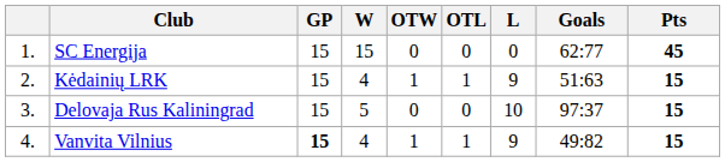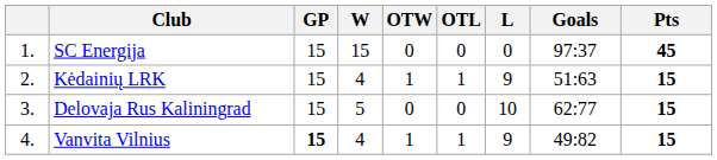 <table class="wikitable">
 <tr>
 <th width="30"></th>
 <th width="200">Club</th>
 <th width="30">GP</th>
 <th width="30">W</th>
 <th width="30">OTW</th>
 <th width="30">OTL</th>
 <th width="30">L</th>
 <th width="70">Goals</th>
 <th width="70">Pts</th>
 </tr>
 <tr bgcolor="#FFFFFF" align="center">
 <td>1.</td>
 <td align="left"><a href='#'>SC Energija</a></td>
 <td>15</td>
 <td>15</td>
 <td>0</td>
 <td>0</td>
 <td>0</td>
-<td>62:77</td>
+<td>97:37</td>
 <td><strong>45</strong></td>
 </tr>
 <tr bgcolor="#FFFFFF" align="center">
 <td>2.</td>
 <td align="left"><a href='#'>Kėdainių LRK</a></td>
 <td>15</td>
 <td>4</td>
 <td>1</td>
 <td>1</td>
 <td>9</td>
 <td>51:63</td>
 <td><strong>15</strong></td>
 </tr>
 <tr bgcolor="#FFFFFF" align="center">
 <td>3.</td>
 <td align="left"><a href='#'>Delovaja Rus Kaliningrad</a></td>
 <td>15</td>
 <td>5</td>
 <td>0</td>
 <td>0</td>
 <td>10</td>
-<td>97:37</td>
+<td>62:77</td>
 <td><strong>15</strong></td>
 </tr>
 <tr bgcolor="#FFFFFF" align="center">
 <td>4.</td>
 <td align="left"><a href='#'>Vanvita Vilnius</a></td>
 <td><strong>15</strong></td>
 <td>4</td>
 <td>1</td>
 <td>1</td>
 <td>9</td>
 <td>49:82</td>
 <td><strong>15</strong></td>
 </tr>
 </table>
